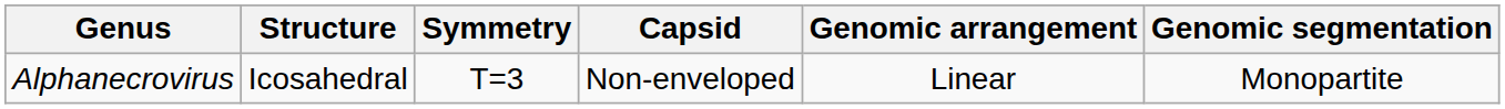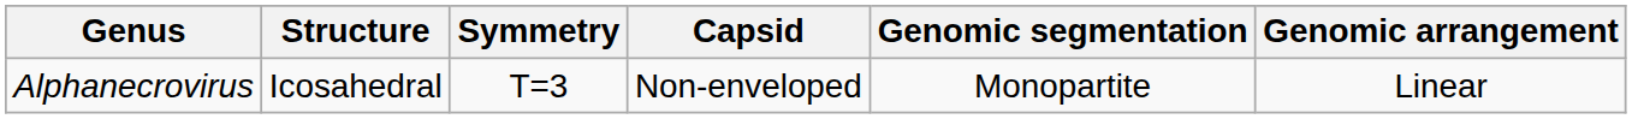 <table class="wikitable sortable" style="text-align:center">
 <tr>
 <th>Genus</th>
 <th>Structure</th>
 <th>Symmetry</th>
 <th>Capsid</th>
+<th>Genomic segmentation</th>
 <th>Genomic arrangement</th>
-<th>Genomic segmentation</th>
 </tr>
 <tr>
 <td><em>Alphanecrovirus</em></td>
 <td>Icosahedral</td>
 <td>T=3</td>
 <td>Non-enveloped</td>
+<td>Monopartite</td>
 <td>Linear</td>
-<td>Monopartite</td>
 </tr>
 </table>
